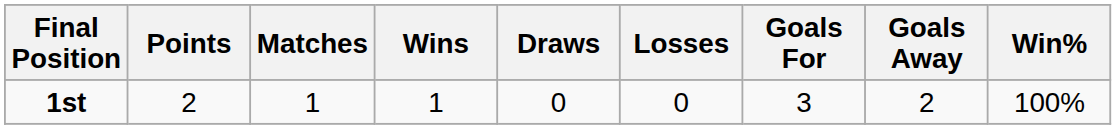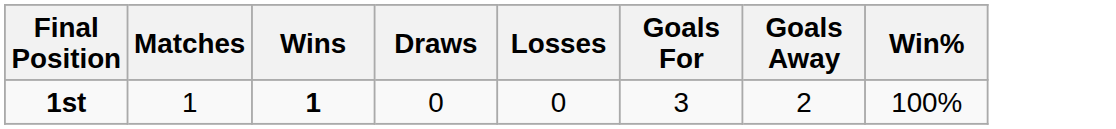 <table class="wikitable" style="font-size: 95%; text-align: center;">
 <tr>
 <th width=60>Final Position</th>
-<th width=60>Points</th>
 <th width=60>Matches</th>
 <th width=60>Wins</th>
 <th width=60>Draws</th>
 <th width=60>Losses</th>
 <th width=60>Goals For</th>
 <th width=60>Goals Away</th>
 <th width=60>Win%</th>
 </tr>
 <tr>
 <td><strong>1st</strong></td>
-<td>2</td>
 <td>1</td>
-<td>1</td>
+<td><strong>1</strong></td>
 <td>0</td>
 <td>0</td>
 <td>3</td>
 <td>2</td>
 <td>100%</td>
 </tr>
 </table>
